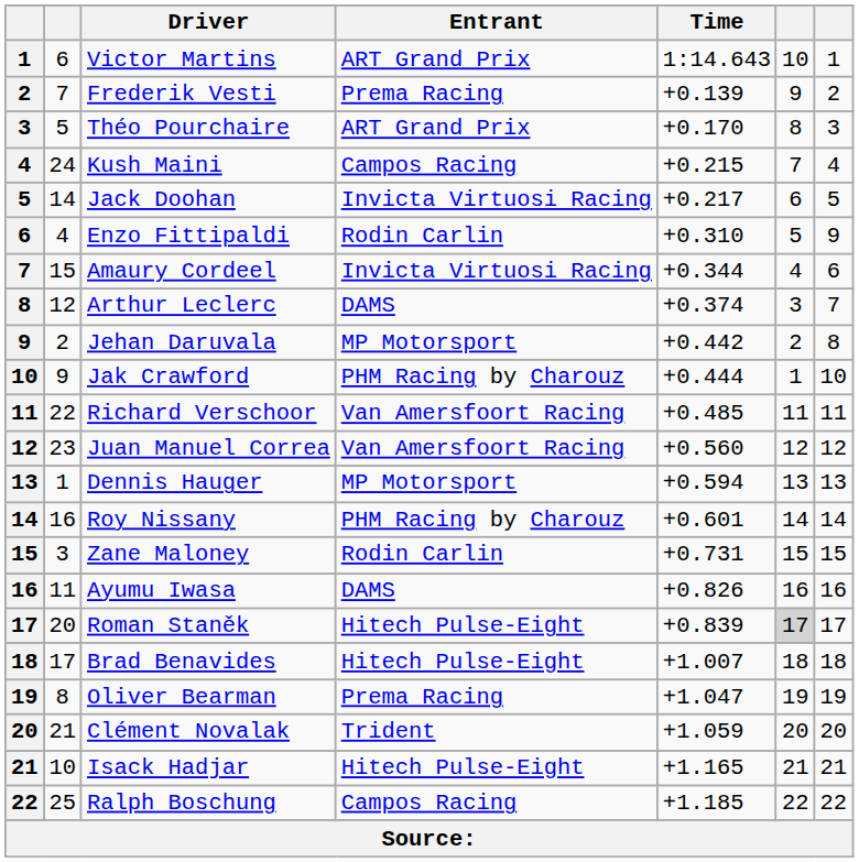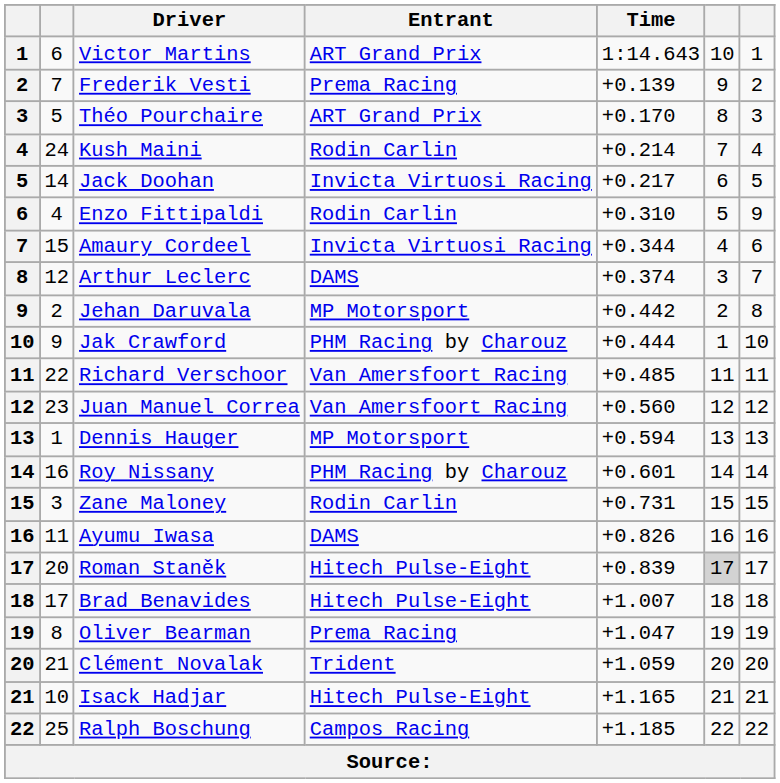 <table class="wikitable" style="font-size:85%">
 <tr>
 <th scope="col"></th>
 <th scope="col"></th>
 <th scope="col">Driver</th>
 <th scope="col">Entrant</th>
 <th scope="col">Time</th>
 <th scope="col"></th>
 <th scope="col"></th>
 </tr>
 <tr>
 <th>1</th>
 <td align="center">6</td>
 <td> <a href='#'>Victor Martins</a></td>
 <td><a href='#'>ART Grand Prix</a></td>
 <td>1:14.643</td>
 <td align="center">10</td>
 <td align="center">1</td>
 </tr>
 <tr>
 <th>2</th>
 <td align="center">7</td>
 <td> <a href='#'>Frederik Vesti</a></td>
 <td><a href='#'>Prema Racing</a></td>
 <td>+0.139</td>
 <td align="center">9</td>
 <td align="center">2</td>
 </tr>
 <tr>
 <th>3</th>
 <td align="center">5</td>
 <td> <a href='#'>Théo Pourchaire</a></td>
 <td><a href='#'>ART Grand Prix</a></td>
 <td>+0.170</td>
 <td align="center">8</td>
 <td align="center">3</td>
 </tr>
 <tr>
 <th>4</th>
 <td align="center">24</td>
 <td> <a href='#'>Kush Maini</a></td>
-<td><a href='#'>Campos Racing</a></td>
-<td>+0.215</td>
+<td><a href='#'>Rodin Carlin</a></td>
+<td>+0.214</td>
 <td align="center">7</td>
 <td align="center">4</td>
 </tr>
 <tr>
 <th>5</th>
 <td align="center">14</td>
 <td> <a href='#'>Jack Doohan</a></td>
 <td><a href='#'>Invicta Virtuosi Racing</a></td>
 <td>+0.217</td>
 <td align="center">6</td>
 <td align="center">5</td>
 </tr>
 <tr>
 <th>6</th>
 <td align="center">4</td>
 <td> <a href='#'>Enzo Fittipaldi</a></td>
 <td><a href='#'>Rodin Carlin</a></td>
 <td>+0.310</td>
 <td align="center">5</td>
 <td align="center">9</td>
 </tr>
 <tr>
 <th>7</th>
 <td align="center">15</td>
 <td> <a href='#'>Amaury Cordeel</a></td>
 <td><a href='#'>Invicta Virtuosi Racing</a></td>
 <td>+0.344</td>
 <td align="center">4</td>
 <td align="center">6</td>
 </tr>
 <tr>
 <th>8</th>
 <td align="center">12</td>
 <td> <a href='#'>Arthur Leclerc</a></td>
 <td><a href='#'>DAMS</a></td>
 <td>+0.374</td>
 <td align="center">3</td>
 <td align="center">7</td>
 </tr>
 <tr>
 <th>9</th>
 <td align="center">2</td>
 <td> <a href='#'>Jehan Daruvala</a></td>
 <td><a href='#'>MP Motorsport</a></td>
 <td>+0.442</td>
 <td align="center">2</td>
 <td align="center">8</td>
 </tr>
 <tr>
 <th>10</th>
 <td align="center">9</td>
 <td> <a href='#'>Jak Crawford</a></td>
 <td><a href='#'>PHM Racing</a> by <a href='#'>Charouz</a></td>
 <td>+0.444</td>
 <td align="center">1</td>
 <td align="center">10</td>
 </tr>
 <tr>
 <th>11</th>
 <td align="center">22</td>
 <td> <a href='#'>Richard Verschoor</a></td>
 <td><a href='#'>Van Amersfoort Racing</a></td>
 <td>+0.485</td>
 <td align="center">11</td>
 <td align="center">11</td>
 </tr>
 <tr>
 <th>12</th>
 <td align="center">23</td>
 <td> <a href='#'>Juan Manuel Correa</a></td>
 <td><a href='#'>Van Amersfoort Racing</a></td>
 <td>+0.560</td>
 <td align="center">12</td>
 <td align="center">12</td>
 </tr>
 <tr>
 <th>13</th>
 <td align="center">1</td>
 <td> <a href='#'>Dennis Hauger</a></td>
 <td><a href='#'>MP Motorsport</a></td>
 <td>+0.594</td>
 <td align="center">13</td>
 <td align="center">13</td>
 </tr>
 <tr>
 <th>14</th>
 <td align="center">16</td>
 <td> <a href='#'>Roy Nissany</a></td>
 <td><a href='#'>PHM Racing</a> by <a href='#'>Charouz</a></td>
 <td>+0.601</td>
 <td align="center">14</td>
 <td align="center">14</td>
 </tr>
 <tr>
 <th>15</th>
 <td align="center">3</td>
 <td> <a href='#'>Zane Maloney</a></td>
 <td><a href='#'>Rodin Carlin</a></td>
 <td>+0.731</td>
 <td align="center">15</td>
 <td align="center">15</td>
 </tr>
 <tr>
 <th>16</th>
 <td align="center">11</td>
 <td> <a href='#'>Ayumu Iwasa</a></td>
 <td><a href='#'>DAMS</a></td>
 <td>+0.826</td>
 <td align="center">16</td>
 <td align="center">16</td>
 </tr>
 <tr>
 <th>17</th>
 <td align="center">20</td>
 <td> <a href='#'>Roman Staněk</a></td>
 <td><a href='#'>Hitech Pulse-Eight</a></td>
 <td>+0.839</td>
 <td align="center" style="background: lightgrey;">17</td>
 <td align="center">17</td>
 </tr>
 <tr>
 <th>18</th>
 <td align="center">17</td>
 <td> <a href='#'>Brad Benavides</a></td>
 <td><a href='#'>Hitech Pulse-Eight</a></td>
 <td>+1.007</td>
 <td align="center">18</td>
 <td align="center">18</td>
 </tr>
 <tr>
 <th>19</th>
 <td align="center">8</td>
 <td> <a href='#'>Oliver Bearman</a></td>
 <td><a href='#'>Prema Racing</a></td>
 <td>+1.047</td>
 <td align="center">19</td>
 <td align="center">19</td>
 </tr>
 <tr>
 <th>20</th>
 <td align="center">21</td>
 <td> <a href='#'>Clément Novalak</a></td>
 <td><a href='#'>Trident</a></td>
 <td>+1.059</td>
 <td align="center">20</td>
 <td align="center">20</td>
 </tr>
 <tr>
 <th>21</th>
 <td align="center">10</td>
 <td> <a href='#'>Isack Hadjar</a></td>
 <td><a href='#'>Hitech Pulse-Eight</a></td>
 <td>+1.165</td>
 <td align="center">21</td>
 <td align="center">21</td>
 </tr>
 <tr>
 <th>22</th>
 <td align="center">25</td>
 <td> <a href='#'>Ralph Boschung</a></td>
 <td><a href='#'>Campos Racing</a></td>
 <td>+1.185</td>
 <td align="center">22</td>
 <td align="center">22</td>
 </tr>
 <tr>
 <th colspan="7">Source:</th>
 </tr>
 </table>
